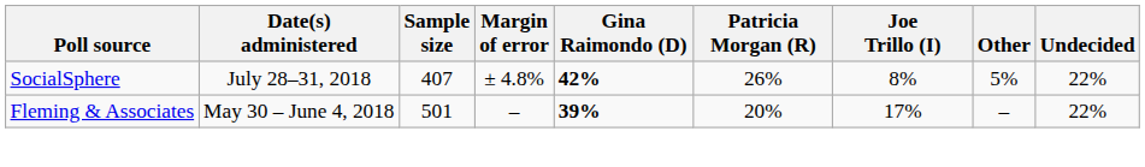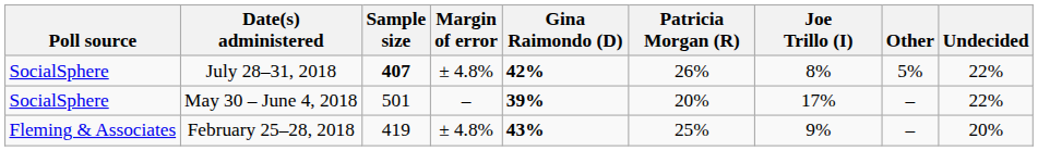 <table class="wikitable">
 <tr valign=bottom>
 <th>Poll source</th>
 <th>Date(s)<br>administered</th>
 <th>Sample<br>size</th>
 <th>Margin<br>of error</th>
 <th style="width:100px;">Gina<br>Raimondo (D)</th>
 <th style="width:100px;">Patricia<br>Morgan (R)</th>
 <th style="width:100px;">Joe<br>Trillo (I)</th>
 <th>Other</th>
 <th>Undecided</th>
 </tr>
 <tr>
 <td><a href='#'>SocialSphere</a></td>
 <td align=center>July 28–31, 2018</td>
-<td align=center>407</td>
+<td align=center><strong>407</strong></td>
 <td align=center>± 4.8%</td>
 <td><strong>42%</strong></td>
 <td align=center>26%</td>
 <td align=center>8%</td>
 <td align=center>5%</td>
 <td align=center>22%</td>
 </tr>
 <tr>
-<td><a href='#'>Fleming & Associates</a></td>
+<td><a href='#'>SocialSphere</a></td>
 <td align=center>May 30 – June 4, 2018</td>
 <td align=center>501</td>
 <td align=center>–</td>
 <td><strong>39%</strong></td>
 <td align=center>20%</td>
 <td align=center>17%</td>
 <td align=center>–</td>
 <td align=center>22%</td>
 </tr>
+<tr>
+<td><a href='#'>Fleming & Associates</a></td>
+<td align=center>February 25–28, 2018</td>
+<td align=center>419</td>
+<td align=center>± 4.8%</td>
+<td><strong>43%</strong></td>
+<td align=center>25%</td>
+<td align=center>9%</td>
+<td align=center>–</td>
+<td align=center>20%</td>
+</tr>
 </table>
